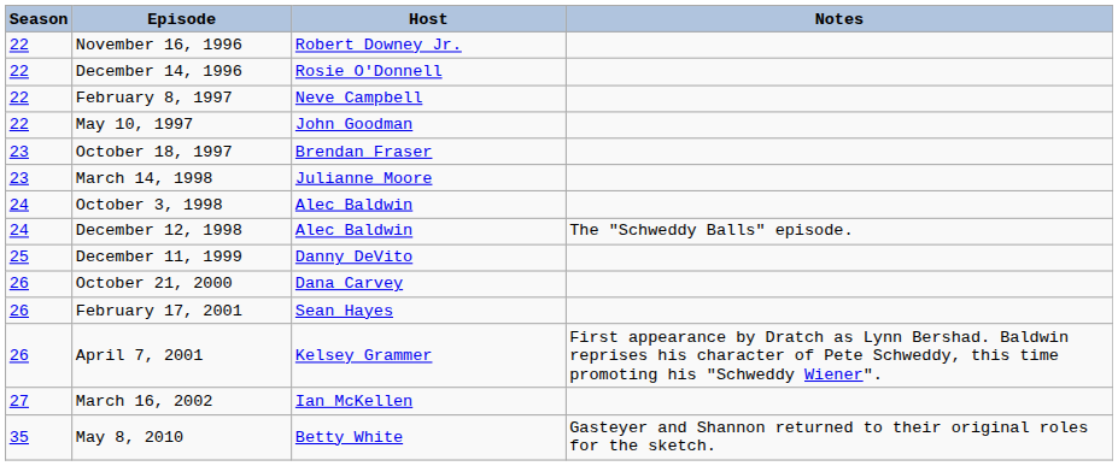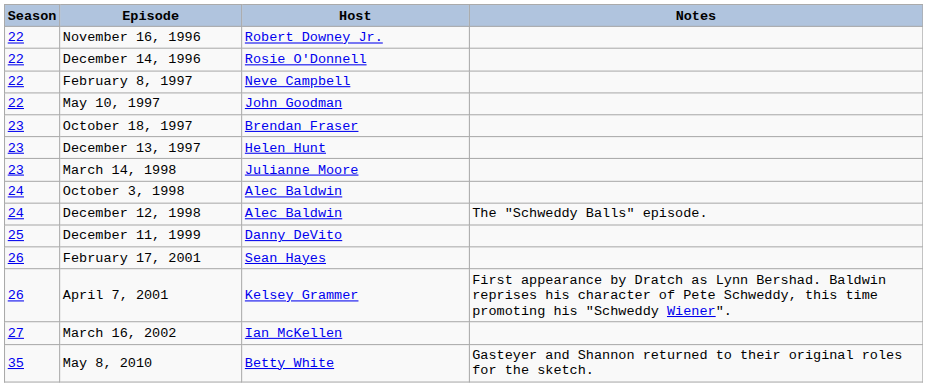 <table class="wikitable" style="width:100%;">
 <tr>
 <th style="background:#B0C4DE;" width="5%">Season</th>
 <th style="background:#B0C4DE;" width="20%">Episode</th>
 <th style="background:#B0C4DE;" width="25%">Host</th>
 <th style="background:#B0C4DE;" width="50%">Notes</th>
 </tr>
 <tr>
 <td><a href='#'>22</a></td>
 <td>November 16, 1996</td>
 <td><a href='#'>Robert Downey Jr.</a></td>
 <td></td>
 </tr>
 <tr>
 <td><a href='#'>22</a></td>
 <td>December 14, 1996</td>
 <td><a href='#'>Rosie O'Donnell</a></td>
 <td></td>
 </tr>
 <tr>
 <td><a href='#'>22</a></td>
 <td>February 8, 1997</td>
 <td><a href='#'>Neve Campbell</a></td>
 <td></td>
 </tr>
 <tr>
 <td><a href='#'>22</a></td>
 <td>May 10, 1997</td>
 <td><a href='#'>John Goodman</a></td>
 <td></td>
 </tr>
 <tr>
 <td><a href='#'>23</a></td>
 <td>October 18, 1997</td>
 <td><a href='#'>Brendan Fraser</a></td>
 <td></td>
 </tr>
 <tr>
 <td><a href='#'>23</a></td>
+<td>December 13, 1997</td>
+<td><a href='#'>Helen Hunt</a></td>
+<td></td>
+</tr>
+<tr>
+<td><a href='#'>23</a></td>
 <td>March 14, 1998</td>
 <td><a href='#'>Julianne Moore</a></td>
 <td></td>
 </tr>
 <tr>
 <td><a href='#'>24</a></td>
 <td>October 3, 1998</td>
 <td><a href='#'>Alec Baldwin</a></td>
 <td></td>
 </tr>
 <tr>
 <td><a href='#'>24</a></td>
 <td>December 12, 1998</td>
 <td><a href='#'>Alec Baldwin</a></td>
 <td>The "Schweddy Balls" episode.</td>
 </tr>
 <tr>
 <td><a href='#'>25</a></td>
 <td>December 11, 1999</td>
 <td><a href='#'>Danny DeVito</a></td>
-<td></td>
-</tr>
-<tr>
-<td><a href='#'>26</a></td>
-<td>October 21, 2000</td>
-<td><a href='#'>Dana Carvey</a></td>
 <td></td>
 </tr>
 <tr>
 <td><a href='#'>26</a></td>
 <td>February 17, 2001</td>
 <td><a href='#'>Sean Hayes</a></td>
 <td></td>
 </tr>
 <tr>
 <td><a href='#'>26</a></td>
 <td>April 7, 2001</td>
 <td><a href='#'>Kelsey Grammer</a></td>
 <td>First appearance by Dratch as Lynn Bershad. Baldwin reprises his character of Pete Schweddy, this time promoting his "Schweddy <a href='#'>Wiener</a>".</td>
 </tr>
 <tr>
 <td><a href='#'>27</a></td>
 <td>March 16, 2002</td>
 <td><a href='#'>Ian McKellen</a></td>
 <td></td>
 </tr>
 <tr>
 <td><a href='#'>35</a></td>
 <td>May 8, 2010</td>
 <td><a href='#'>Betty White</a></td>
 <td>Gasteyer and Shannon returned to their original roles for the sketch.</td>
 </tr>
 </table>
